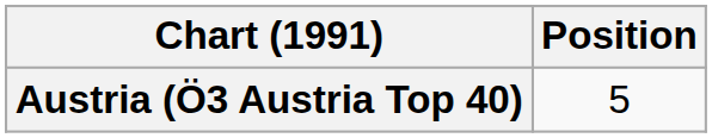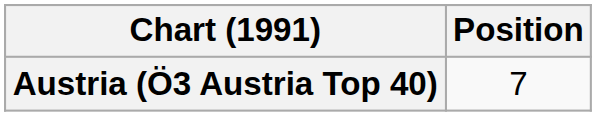 <table class="wikitable plainrowheaders" style="text-align:center;">
 <tr>
 <th scope="col">Chart (1991)</th>
 <th scope="col">Position</th>
 </tr>
 <tr>
 <th scope="row">Austria (Ö3 Austria Top 40)</th>
-<td>5</td>
+<td>7</td>
 </tr>
 </table>
